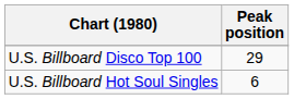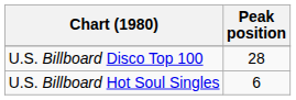 <table class="wikitable">
 <tr>
 <th>Chart (1980)</th>
 <th>Peak<br>position</th>
 </tr>
 <tr>
 </tr>
 <tr>
 <td>U.S. <em>Billboard</em> <a href='#'>Disco Top 100</a></td>
-<td align="center">29</td>
+<td align="center">28</td>
 </tr>
 <tr>
 <td>U.S. <em>Billboard</em> <a href='#'>Hot Soul Singles</a></td>
 <td align="center">6</td>
 </tr>
 </table>
